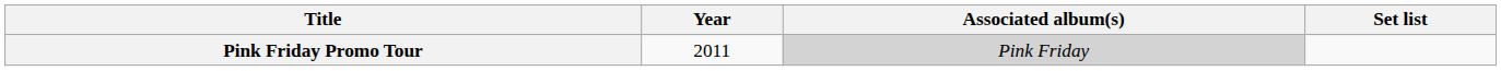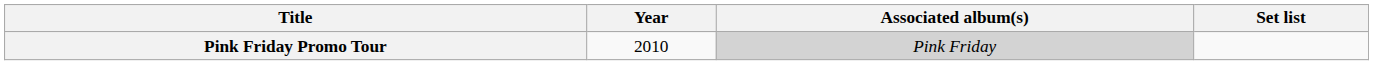 <table class="wikitable plainrowheaders" style="text-align:center;" width=100%>
 <tr>
 <th scope="col">Title</th>
 <th scope="col">Year</th>
 <th scope="col">Associated album(s)</th>
 <th scope="col">Set list</th>
 </tr>
 <tr>
 <th scope="row">Pink Friday Promo Tour</th>
-<td>2011</td>
+<td>2010</td>
 <td style="background: lightgrey;"><em>Pink Friday</em></td>
 <td></td>
 </tr>
 </table>
